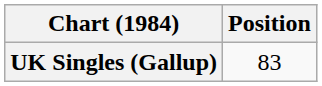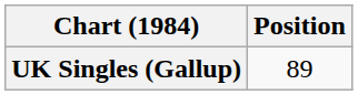 <table class="wikitable plainrowheaders" style="text-align:center">
 <tr>
 <th scope="col">Chart (1984)</th>
 <th scope="col">Position</th>
 </tr>
 <tr>
 <th scope="row">UK Singles (Gallup)</th>
-<td>83</td>
+<td>89</td>
 </tr>
 </table>
